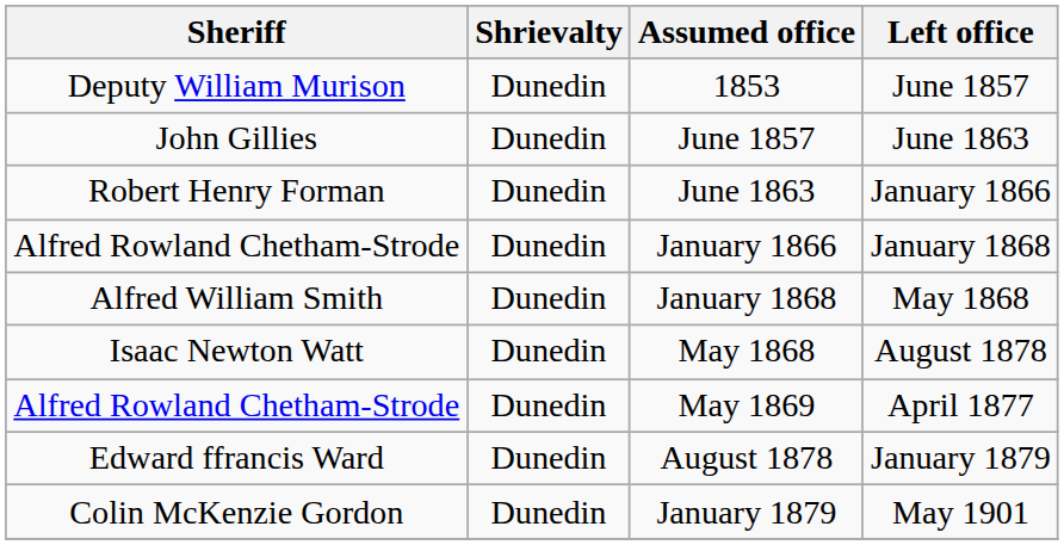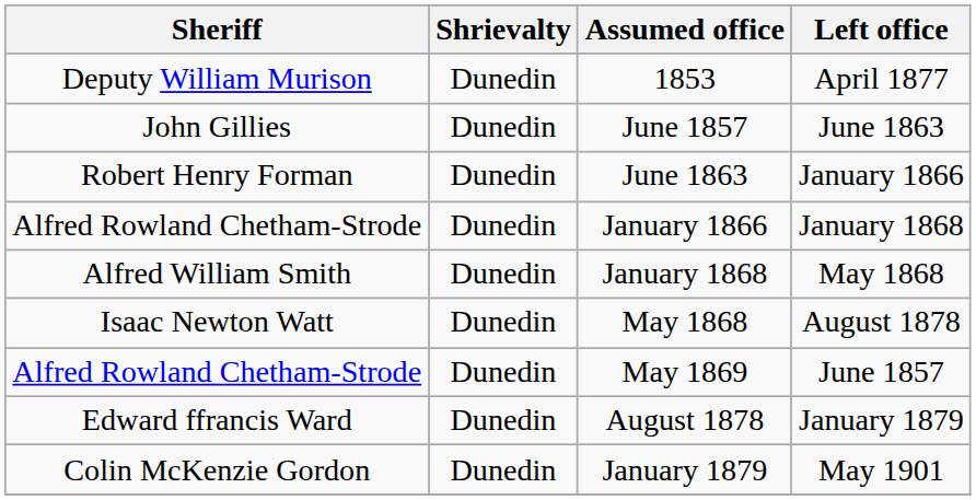 <table class="wikitable plainrowheaders" style="text-align:center;">
 <tr>
 <th>Sheriff</th>
 <th>Shrievalty</th>
 <th>Assumed office</th>
 <th>Left office</th>
 </tr>
 <tr>
 <td>Deputy <a href='#'>William Murison</a></td>
 <td>Dunedin</td>
 <td>1853</td>
-<td>June 1857</td>
+<td>April 1877</td>
 </tr>
 <tr>
 <td>John Gillies</td>
 <td>Dunedin</td>
 <td>June 1857</td>
 <td>June 1863</td>
 </tr>
 <tr>
 <td>Robert Henry Forman</td>
 <td>Dunedin</td>
 <td>June 1863</td>
 <td>January 1866</td>
 </tr>
 <tr>
 <td>Alfred Rowland Chetham-Strode</td>
 <td>Dunedin</td>
 <td>January 1866</td>
 <td>January 1868</td>
 </tr>
 <tr>
 <td>Alfred William Smith</td>
 <td>Dunedin</td>
 <td>January 1868</td>
 <td>May 1868</td>
 </tr>
 <tr>
 <td>Isaac Newton Watt</td>
 <td>Dunedin</td>
 <td>May 1868</td>
 <td>August 1878</td>
 </tr>
 <tr>
 <td><a href='#'>Alfred Rowland Chetham-Strode</a></td>
 <td>Dunedin</td>
 <td>May 1869</td>
-<td>April 1877</td>
+<td>June 1857</td>
 </tr>
 <tr>
 <td>Edward ffrancis Ward</td>
 <td>Dunedin</td>
 <td>August 1878</td>
 <td>January 1879</td>
 </tr>
 <tr>
 <td>Colin McKenzie Gordon</td>
 <td>Dunedin</td>
 <td>January 1879</td>
 <td>May 1901</td>
 </tr>
 <tr>
 </tr>
 </table>
